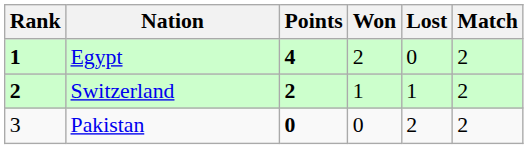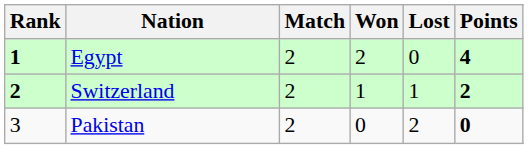 <table class="wikitable">
 <tr>
 <th width=20>Rank</th>
 <th width=150>Nation</th>
-<th width=20>Points</th>
+<th width=20>Match</th>
 <th width=20>Won</th>
 <th width=20>Lost</th>
-<th width=20>Match</th>
+<th width=20>Points</th>
 </tr>
 <tr bgcolor=ccffcc>
 <td align="left"><strong>1</strong></td>
 <td> <a href='#'>Egypt</a></td>
-<td><strong>4</strong></td>
+<td>2</td>
 <td>2</td>
 <td>0</td>
-<td>2</td>
+<td><strong>4</strong></td>
 </tr>
 <tr bgcolor=ccffcc>
 <td align="left"><strong>2</strong></td>
 <td> <a href='#'>Switzerland</a></td>
-<td><strong>2</strong></td>
+<td>2</td>
 <td>1</td>
 <td>1</td>
-<td>2</td>
+<td><strong>2</strong></td>
 </tr>
 <tr>
 <td align="left">3</td>
 <td> <a href='#'>Pakistan</a></td>
-<td><strong>0</strong></td>
+<td>2</td>
 <td>0</td>
 <td>2</td>
-<td>2</td>
+<td><strong>0</strong></td>
 </tr>
 </table>
